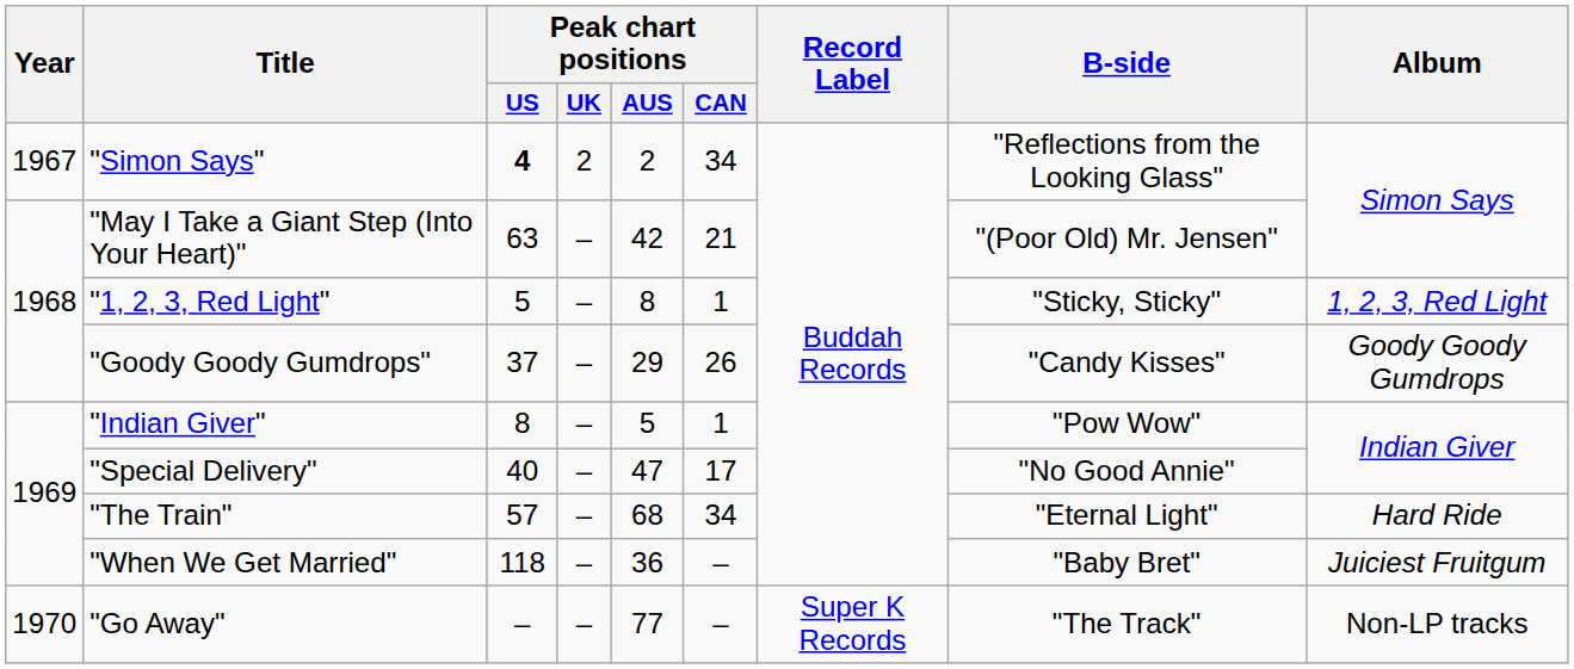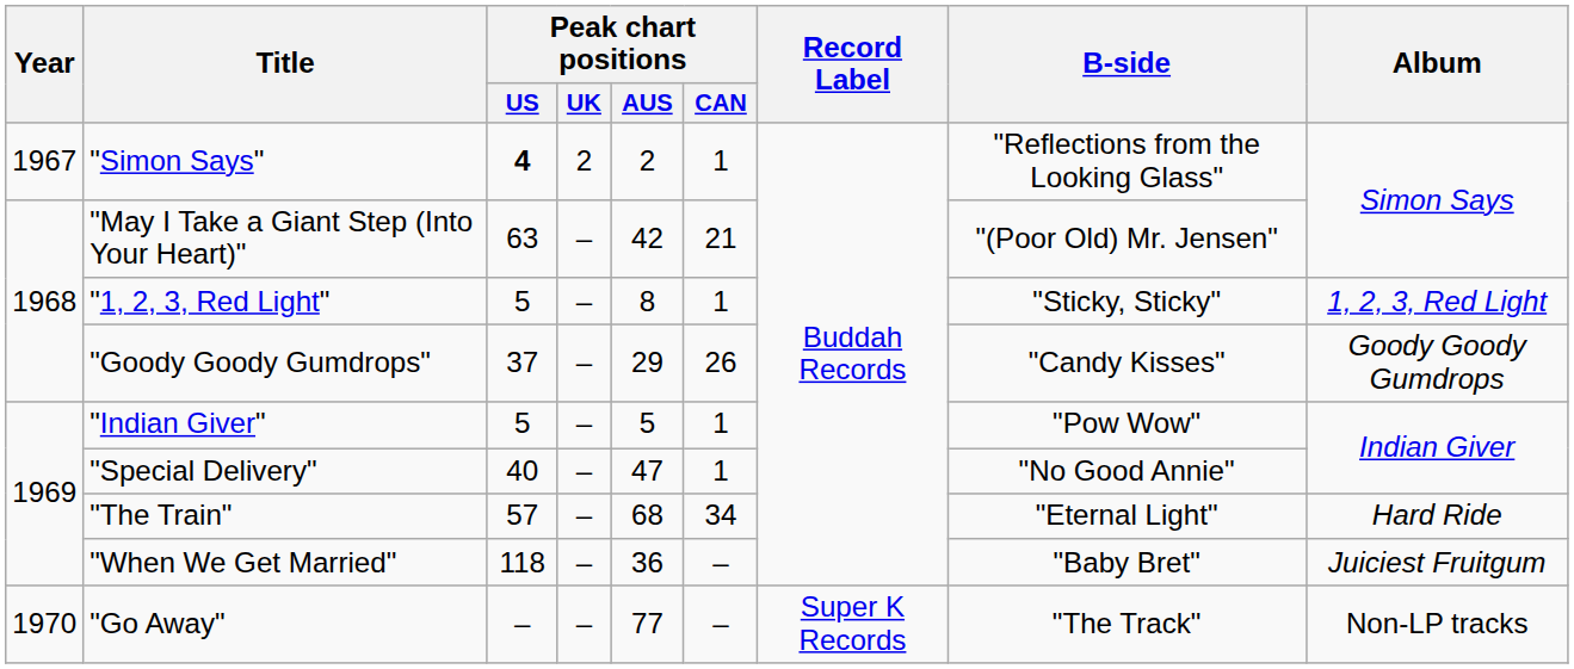 <table class="wikitable" style=text-align:center;>
 <tr>
 <th rowspan=2>Year</th>
 <th rowspan=2>Title</th>
 <th colspan=4>Peak chart positions</th>
 <th rowspan=2><a href='#'>Record Label</a></th>
 <th rowspan=2><a href='#'>B-side</a><br></th>
 <th rowspan=2>Album</th>
 </tr>
 <tr style="font-size:smaller;">
 <th align=centre><a href='#'>US</a></th>
 <th align=centre><a href='#'>UK</a></th>
 <th align=centre><a href='#'>AUS</a></th>
 <th align=centre><a href='#'>CAN</a></th>
 </tr>
 <tr>
 <td>1967</td>
 <td align=left>"<a href='#'>Simon Says</a>"</td>
 <td><strong>4</strong></td>
 <td>2</td>
 <td>2</td>
-<td>34</td>
+<td>1</td>
 <td rowspan=8><a href='#'>Buddah Records</a></td>
 <td>"Reflections from the Looking Glass" </td>
 <td rowspan=2><em><a href='#'>Simon Says</a></em></td>
 </tr>
 <tr>
 <td rowspan=3>1968</td>
 <td align=left>"May I Take a Giant Step (Into Your Heart)"</td>
 <td>63</td>
 <td>–</td>
 <td>42</td>
 <td>21</td>
 <td>"(Poor Old) Mr. Jensen"</td>
 </tr>
 <tr>
 <td align=left>"<a href='#'>1, 2, 3, Red Light</a>"</td>
 <td>5</td>
 <td>–</td>
 <td>8</td>
 <td>1</td>
 <td>"Sticky, Sticky" </td>
 <td><em><a href='#'>1, 2, 3, Red Light</a></em></td>
 </tr>
 <tr>
 <td align=left>"Goody Goody Gumdrops"</td>
 <td>37</td>
 <td>–</td>
 <td>29</td>
 <td>26</td>
 <td>"Candy Kisses" </td>
 <td><em>Goody Goody Gumdrops</em></td>
 </tr>
 <tr>
 <td rowspan=4>1969</td>
 <td align=left>"<a href='#'>Indian Giver</a>"</td>
-<td>8</td>
+<td>5</td>
 <td>–</td>
 <td>5</td>
 <td>1</td>
 <td>"Pow Wow" </td>
 <td rowspan=2><em><a href='#'>Indian Giver</a></em></td>
 </tr>
 <tr>
 <td align=left>"Special Delivery"</td>
 <td>40</td>
 <td>–</td>
 <td>47</td>
-<td>17</td>
+<td>1</td>
 <td>"No Good Annie"</td>
 </tr>
 <tr>
 <td align=left>"The Train"</td>
 <td>57</td>
 <td>–</td>
 <td>68</td>
 <td>34</td>
 <td>"Eternal Light" </td>
 <td><em>Hard Ride</em></td>
 </tr>
 <tr>
 <td align=left>"When We Get Married"</td>
 <td>118</td>
 <td>–</td>
 <td>36</td>
 <td>–</td>
 <td>"Baby Bret" </td>
 <td><em>Juiciest Fruitgum</em></td>
 </tr>
 <tr>
 <td>1970</td>
 <td align=left>"Go Away"</td>
 <td>–</td>
 <td>–</td>
 <td>77</td>
 <td>–</td>
 <td><a href='#'>Super K Records</a></td>
 <td>"The Track"</td>
 <td>Non-LP tracks</td>
 </tr>
 </table>
